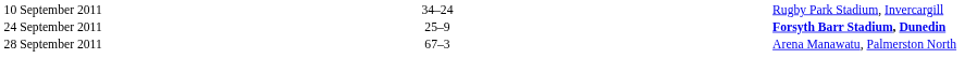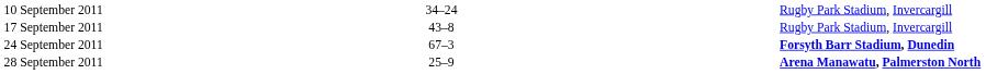 <table style="width:100%" cellspacing="1">
 <tr>
 <th width=15%></th>
 <th width=25%></th>
 <th width=10%></th>
 <th width=25%></th>
 </tr>
 <tr style=font-size:90%>
 <td align=right>10 September 2011</td>
 <td align=right></td>
 <td align=center>34–24</td>
 <td></td>
 <td><a href='#'>Rugby Park Stadium</a>, <a href='#'>Invercargill</a></td>
 </tr>
 <tr style=font-size:90%>
+<td align=right>17 September 2011</td>
+<td align=right></td>
+<td align=center>43–8</td>
+<td></td>
+<td><a href='#'>Rugby Park Stadium</a>, <a href='#'>Invercargill</a></td>
+</tr>
+<tr style=font-size:90%>
 <td align=right>24 September 2011</td>
 <td align=right></td>
-<td align=center>25–9</td>
+<td align=center>67–3</td>
 <td></td>
 <td><strong><a href='#'>Forsyth Barr Stadium</a>, <a href='#'>Dunedin</a></strong></td>
 </tr>
 <tr style=font-size:90%>
 <td align=right>28 September 2011</td>
 <td align=right></td>
-<td align=center>67–3</td>
+<td align=center>25–9</td>
 <td></td>
-<td><a href='#'>Arena Manawatu</a>, <a href='#'>Palmerston North</a></td>
+<td><strong><a href='#'>Arena Manawatu</a>, <a href='#'>Palmerston North</a></strong></td>
 </tr>
 </table>
